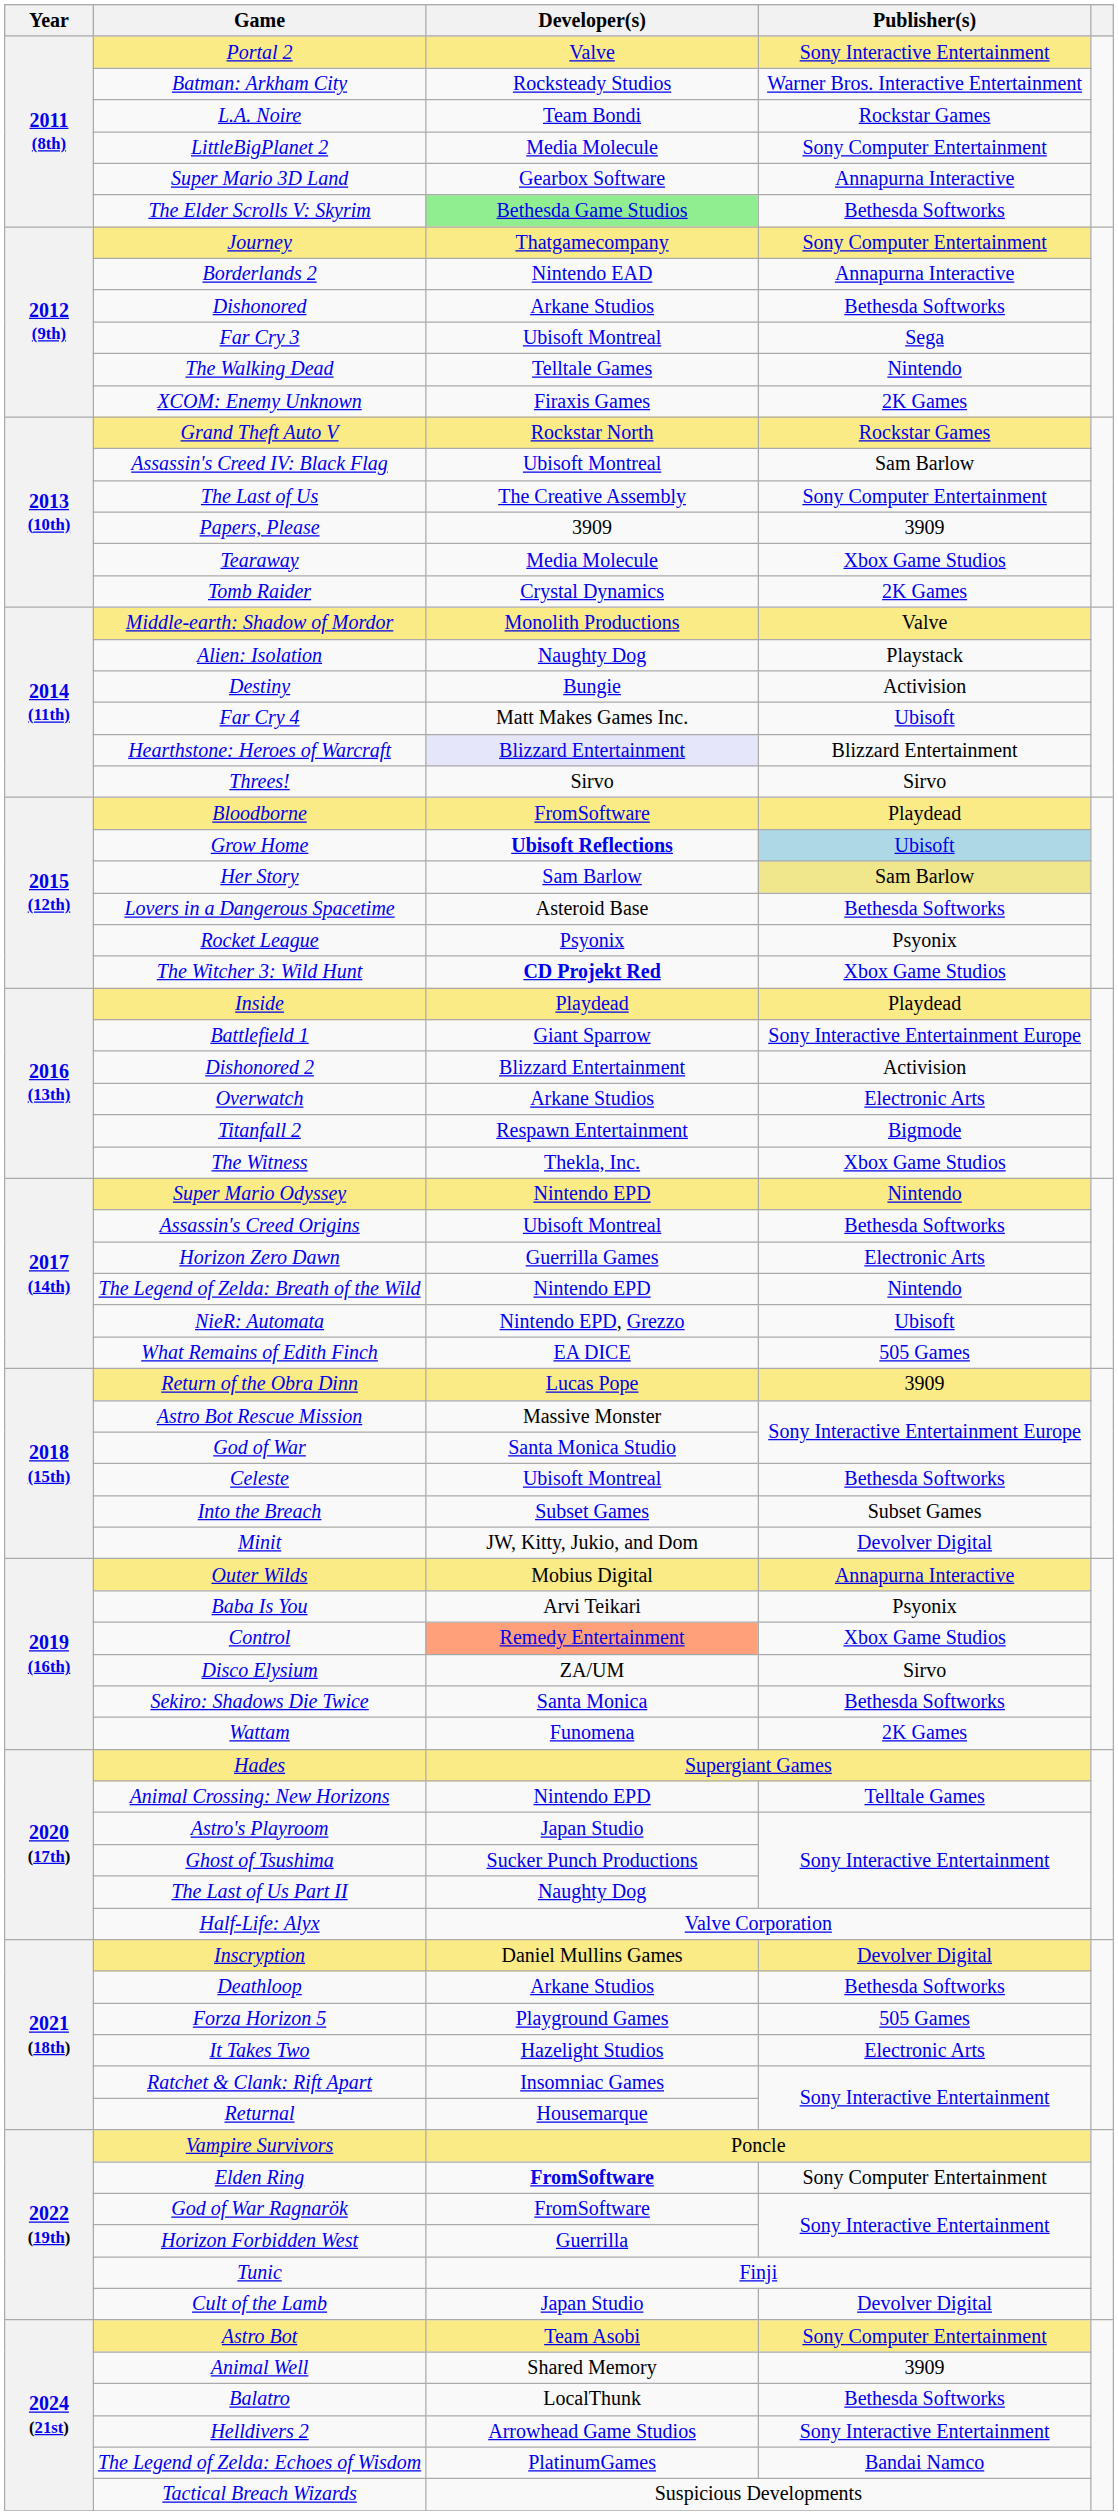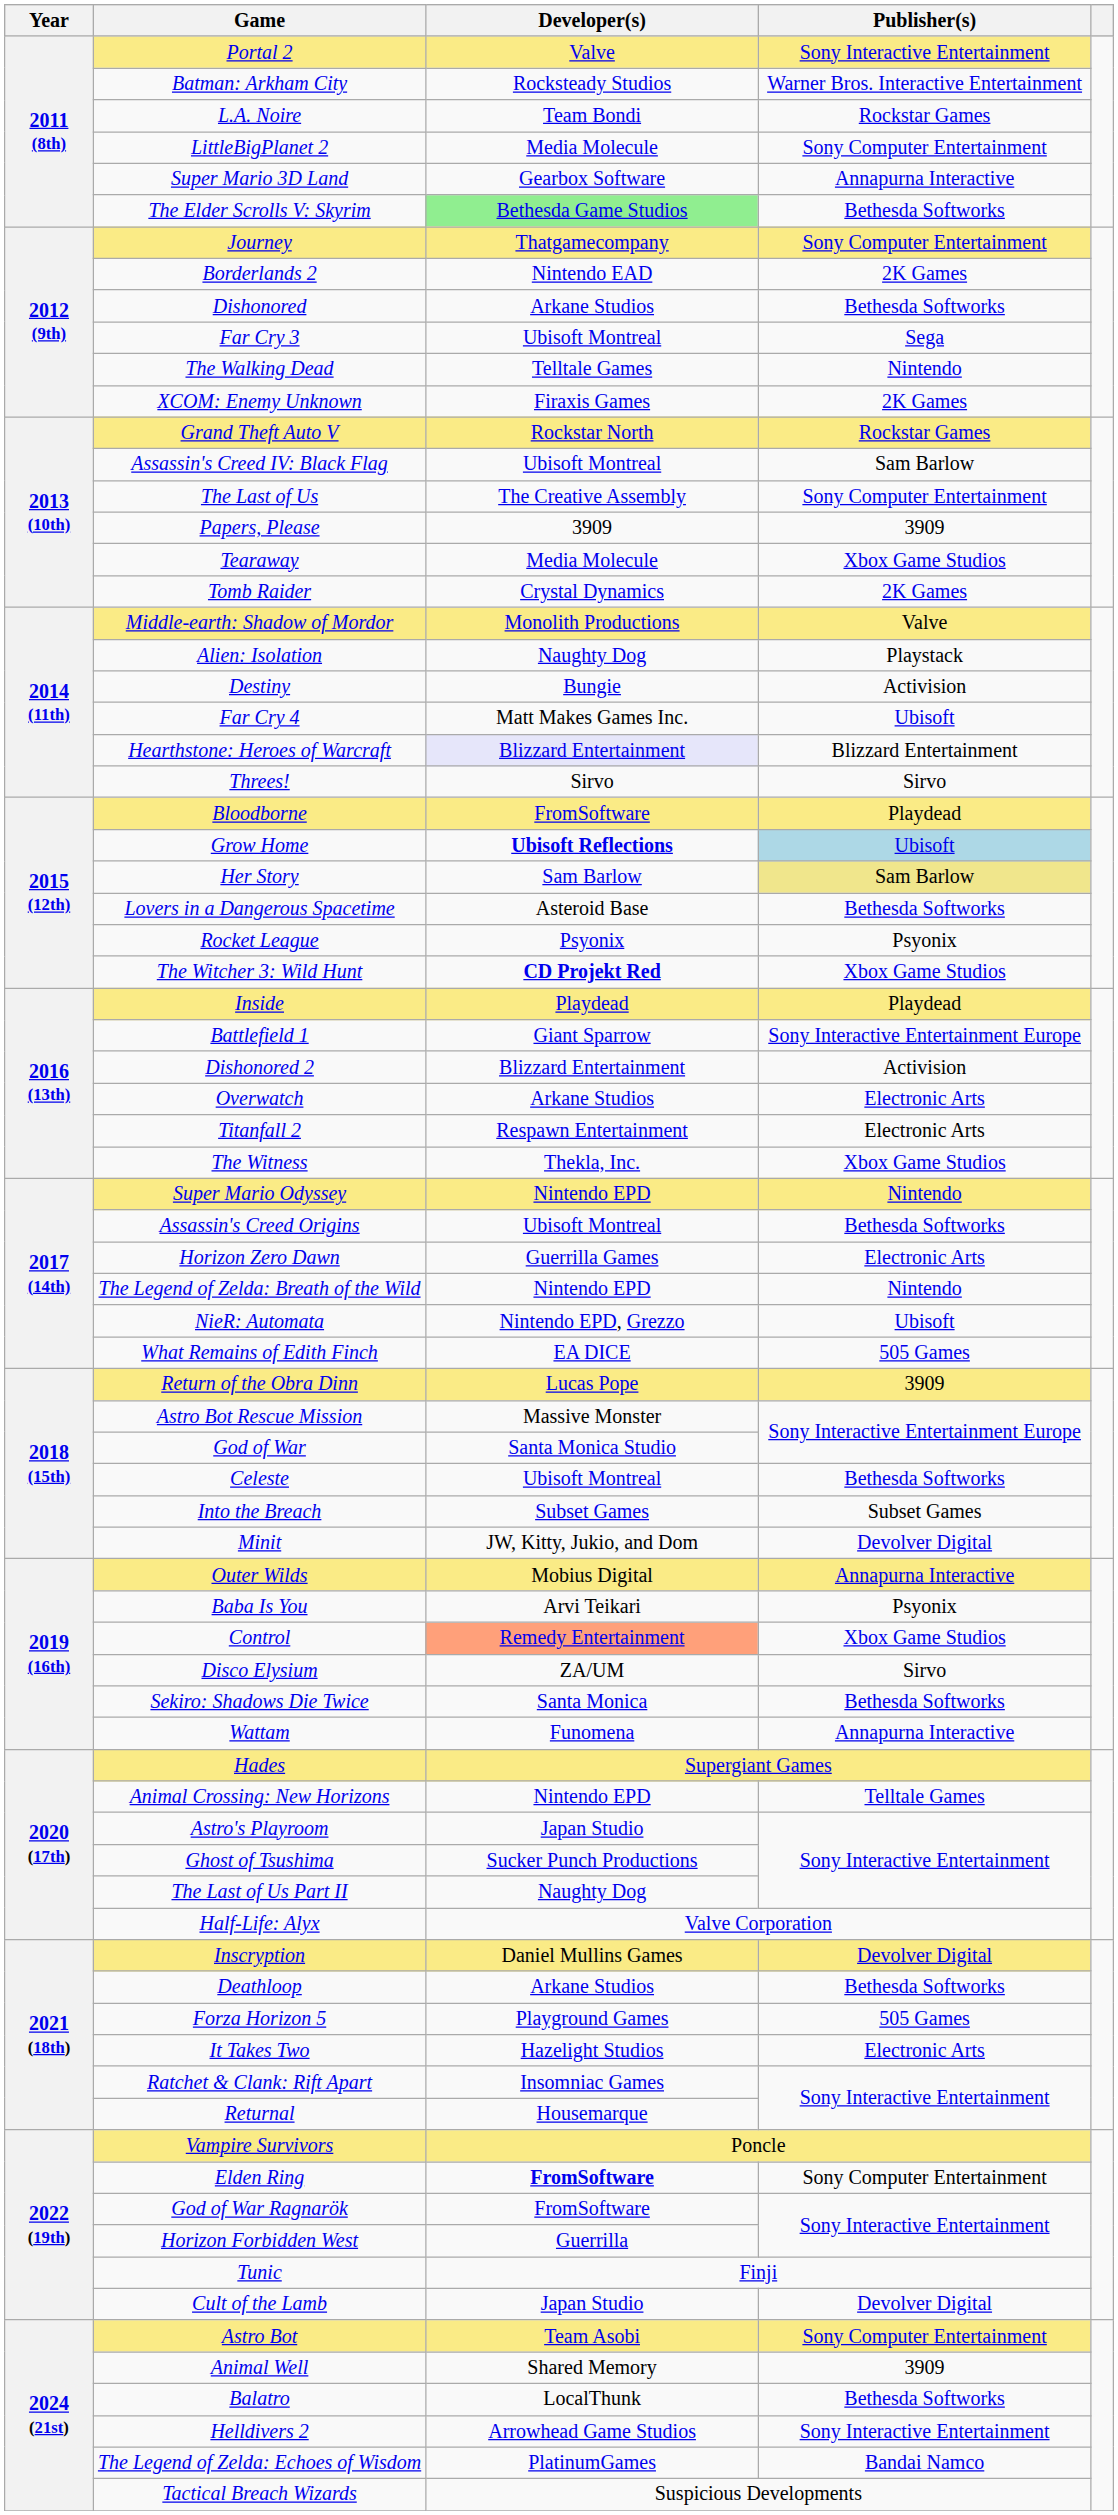 <table class="wikitable" style="text-align:center;">
 <tr style="background:#bebebe;">
 <th scope="col" style="width:8%;">Year</th>
 <th scope="col" style="width:30%;">Game</th>
 <th scope="col" style="width:30%;">Developer(s)</th>
 <th scope="col" style="width:30%;">Publisher(s)</th>
 <th scope="col" style="width:2%;" class="unsortable"></th>
 </tr>
 <tr>
 <th scope="row" rowspan="6" style="text-align:center"><a href='#'>2011</a> <br><small><a href='#'>(8th)</a> </small></th>
 <td style="background:#FAEB86"><em><a href='#'>Portal 2</a></em></td>
 <td style="background:#FAEB86"><a href='#'>Valve</a></td>
 <td style="background:#FAEB86"><a href='#'>Sony Interactive Entertainment</a></td>
 <td rowspan="6"></td>
 </tr>
 <tr>
 <td><em><a href='#'>Batman: Arkham City</a></em></td>
 <td><a href='#'>Rocksteady Studios</a></td>
 <td><a href='#'>Warner Bros. Interactive Entertainment</a></td>
 </tr>
 <tr>
 <td><em><a href='#'>L.A. Noire</a></em></td>
 <td><a href='#'>Team Bondi</a></td>
 <td><a href='#'>Rockstar Games</a></td>
 </tr>
 <tr>
 <td><em><a href='#'>LittleBigPlanet 2</a></em></td>
 <td><a href='#'>Media Molecule</a></td>
 <td><a href='#'>Sony Computer Entertainment</a></td>
 </tr>
 <tr>
 <td><em><a href='#'>Super Mario 3D Land</a></em></td>
 <td><a href='#'>Gearbox Software</a></td>
 <td><a href='#'>Annapurna Interactive</a></td>
 </tr>
 <tr>
 <td><em><a href='#'>The Elder Scrolls V: Skyrim</a></em></td>
 <td style="background: lightgreen;"><a href='#'>Bethesda Game Studios</a></td>
 <td><a href='#'>Bethesda Softworks</a></td>
 </tr>
 <tr>
 <th scope="row" rowspan="6" style="text-align:center"><a href='#'>2012</a> <br><small><a href='#'>(9th)</a> </small></th>
 <td style="background:#FAEB86"><em><a href='#'>Journey</a></em></td>
 <td style="background:#FAEB86"><a href='#'>Thatgamecompany</a></td>
 <td style="background:#FAEB86"><a href='#'>Sony Computer Entertainment</a></td>
 <td rowspan="6"></td>
 </tr>
 <tr>
 <td><em><a href='#'>Borderlands 2</a></em></td>
 <td><a href='#'>Nintendo EAD</a></td>
-<td><a href='#'>Annapurna Interactive</a></td>
+<td><a href='#'>2K Games</a></td>
 </tr>
 <tr>
 <td><em><a href='#'>Dishonored</a></em></td>
 <td><a href='#'>Arkane Studios</a></td>
 <td><a href='#'>Bethesda Softworks</a></td>
 </tr>
 <tr>
 <td><em><a href='#'>Far Cry 3</a></em></td>
 <td><a href='#'>Ubisoft Montreal</a></td>
 <td><a href='#'>Sega</a></td>
 </tr>
 <tr>
 <td><em><a href='#'>The Walking Dead</a></em></td>
 <td><a href='#'>Telltale Games</a></td>
 <td><a href='#'>Nintendo</a></td>
 </tr>
 <tr>
 <td><em><a href='#'>XCOM: Enemy Unknown</a></em></td>
 <td><a href='#'>Firaxis Games</a></td>
 <td><a href='#'>2K Games</a></td>
 </tr>
 <tr>
 <th scope="row" rowspan="6" style="text-align:center"><a href='#'>2013</a> <br><small><a href='#'>(10th)</a> </small></th>
 <td style="background:#FAEB86"><em><a href='#'>Grand Theft Auto V</a></em></td>
 <td style="background:#FAEB86"><a href='#'>Rockstar North</a></td>
 <td style="background:#FAEB86"><a href='#'>Rockstar Games</a></td>
 <td rowspan="6"></td>
 </tr>
 <tr>
 <td><em><a href='#'>Assassin's Creed IV: Black Flag</a></em></td>
 <td><a href='#'>Ubisoft Montreal</a></td>
 <td>Sam Barlow</td>
 </tr>
 <tr>
 <td><em><a href='#'>The Last of Us</a></em></td>
 <td><a href='#'>The Creative Assembly</a></td>
 <td><a href='#'>Sony Computer Entertainment</a></td>
 </tr>
 <tr>
 <td><em><a href='#'>Papers, Please</a></em></td>
 <td>3909</td>
 <td>3909</td>
 </tr>
 <tr>
 <td><em><a href='#'>Tearaway</a></em></td>
 <td><a href='#'>Media Molecule</a></td>
 <td><a href='#'>Xbox Game Studios</a></td>
 </tr>
 <tr>
 <td><em><a href='#'>Tomb Raider</a></em></td>
 <td><a href='#'>Crystal Dynamics</a></td>
 <td><a href='#'>2K Games</a></td>
 </tr>
 <tr>
 <th scope="row" rowspan="6" style="text-align:center"><a href='#'>2014</a> <br><small><a href='#'>(11th)</a> </small></th>
 <td style="background:#FAEB86"><em><a href='#'>Middle-earth: Shadow of Mordor</a></em></td>
 <td style="background:#FAEB86"><a href='#'>Monolith Productions</a></td>
 <td style="background:#FAEB86">Valve</td>
 <td rowspan="6"></td>
 </tr>
 <tr>
 <td><em><a href='#'>Alien: Isolation</a></em></td>
 <td><a href='#'>Naughty Dog</a></td>
 <td>Playstack</td>
 </tr>
 <tr>
 <td><em><a href='#'>Destiny</a></em></td>
 <td><a href='#'>Bungie</a></td>
 <td>Activision</td>
 </tr>
 <tr>
 <td><em><a href='#'>Far Cry 4</a></em></td>
 <td>Matt Makes Games Inc.</td>
 <td><a href='#'>Ubisoft</a></td>
 </tr>
 <tr>
 <td><em><a href='#'>Hearthstone: Heroes of Warcraft</a></em></td>
 <td style="background: lavender;"><a href='#'>Blizzard Entertainment</a></td>
 <td>Blizzard Entertainment</td>
 </tr>
 <tr>
 <td><em><a href='#'>Threes!</a></em></td>
 <td>Sirvo</td>
 <td>Sirvo</td>
 </tr>
 <tr>
 <th scope="row" rowspan="6" style="text-align:center"><a href='#'>2015</a> <br><small><a href='#'>(12th)</a> </small></th>
 <td style="background:#FAEB86"><em><a href='#'>Bloodborne</a></em></td>
 <td style="background:#FAEB86"><a href='#'>FromSoftware</a></td>
 <td style="background:#FAEB86">Playdead</td>
 <td rowspan="6"></td>
 </tr>
 <tr>
 <td><em><a href='#'>Grow Home</a></em></td>
 <td><strong><a href='#'>Ubisoft Reflections</a></strong></td>
 <td style="background: lightblue;"><a href='#'>Ubisoft</a></td>
 </tr>
 <tr>
 <td><em><a href='#'>Her Story</a></em></td>
 <td><a href='#'>Sam Barlow</a></td>
 <td style="background: khaki;">Sam Barlow</td>
 </tr>
 <tr>
 <td><em><a href='#'>Lovers in a Dangerous Spacetime</a></em></td>
 <td>Asteroid Base</td>
 <td><a href='#'>Bethesda Softworks</a></td>
 </tr>
 <tr>
 <td><em><a href='#'>Rocket League</a></em></td>
 <td><a href='#'>Psyonix</a></td>
 <td>Psyonix</td>
 </tr>
 <tr>
 <td><em><a href='#'>The Witcher 3: Wild Hunt</a></em></td>
 <td><strong><a href='#'>CD Projekt Red</a></strong></td>
 <td><a href='#'>Xbox Game Studios</a></td>
 </tr>
 <tr>
 <th rowspan="6"><a href='#'>2016</a><br><small><a href='#'>(13th)</a></small></th>
 <td style="background:#FAEB86"><a href='#'><em>Inside</em></a></td>
 <td style="background:#FAEB86"><a href='#'>Playdead</a></td>
 <td style="background:#FAEB86">Playdead</td>
 <td rowspan="6"></td>
 </tr>
 <tr>
 <td><em><a href='#'>Battlefield 1</a></em></td>
 <td><a href='#'>Giant Sparrow</a></td>
 <td><a href='#'>Sony Interactive Entertainment Europe</a></td>
 </tr>
 <tr>
 <td><em><a href='#'>Dishonored 2</a></em></td>
 <td><a href='#'>Blizzard Entertainment</a></td>
 <td>Activision</td>
 </tr>
 <tr>
 <td><a href='#'><em>Overwatch</em></a></td>
 <td><a href='#'>Arkane Studios</a></td>
 <td><a href='#'>Electronic Arts</a></td>
 </tr>
 <tr>
 <td><em><a href='#'>Titanfall 2</a></em></td>
 <td><a href='#'>Respawn Entertainment</a></td>
-<td><a href='#'>Bigmode</a></td>
+<td>Electronic Arts</td>
 </tr>
 <tr>
 <td><a href='#'><em>The Witness</em></a></td>
 <td><a href='#'>Thekla, Inc.</a></td>
 <td><a href='#'>Xbox Game Studios</a></td>
 </tr>
 <tr>
 <th rowspan="6"><a href='#'>2017</a><br><small><a href='#'>(14th)</a></small></th>
 <td style="background:#FAEB86"><em><a href='#'>Super Mario Odyssey</a></em></td>
 <td style="background:#FAEB86"><a href='#'>Nintendo EPD</a></td>
 <td style="background:#FAEB86"><a href='#'>Nintendo</a></td>
 <td rowspan="6"></td>
 </tr>
 <tr>
 <td><em><a href='#'>Assassin's Creed Origins</a></em></td>
 <td><a href='#'>Ubisoft Montreal</a></td>
 <td><a href='#'>Bethesda Softworks</a></td>
 </tr>
 <tr>
 <td><em><a href='#'>Horizon Zero Dawn</a></em></td>
 <td><a href='#'>Guerrilla Games</a></td>
 <td><a href='#'>Electronic Arts</a></td>
 </tr>
 <tr>
 <td><em><a href='#'>The Legend of Zelda: Breath of the Wild</a></em></td>
 <td><a href='#'>Nintendo EPD</a></td>
 <td><a href='#'>Nintendo</a></td>
 </tr>
 <tr>
 <td><em><a href='#'>NieR: Automata</a></em></td>
 <td><a href='#'>Nintendo EPD</a>, <a href='#'>Grezzo</a></td>
 <td><a href='#'>Ubisoft</a></td>
 </tr>
 <tr>
 <td><em><a href='#'>What Remains of Edith Finch</a></em></td>
 <td><a href='#'>EA DICE</a></td>
 <td><a href='#'>505 Games</a></td>
 </tr>
 <tr>
 <th rowspan="6"><a href='#'>2018</a><br><small><a href='#'>(15th)</a></small></th>
 <td style="background:#FAEB86"><em><a href='#'>Return of the Obra Dinn</a></em></td>
 <td style="background:#FAEB86"><a href='#'>Lucas Pope</a></td>
 <td style="background:#FAEB86">3909</td>
 <td rowspan="6"></td>
 </tr>
 <tr>
 <td><em><a href='#'>Astro Bot Rescue Mission</a></em></td>
 <td>Massive Monster</td>
 <td rowspan="2"><a href='#'>Sony Interactive Entertainment Europe</a></td>
 </tr>
 <tr>
 <td><em><a href='#'>God of War</a></em></td>
 <td><a href='#'>Santa Monica Studio</a></td>
 </tr>
 <tr>
 <td><em><a href='#'>Celeste</a></em></td>
 <td><a href='#'>Ubisoft Montreal</a></td>
 <td><a href='#'>Bethesda Softworks</a></td>
 </tr>
 <tr>
 <td><em><a href='#'>Into the Breach</a></em></td>
 <td><a href='#'>Subset Games</a></td>
 <td>Subset Games</td>
 </tr>
 <tr>
 <td><em><a href='#'>Minit</a></em></td>
 <td>JW, Kitty, Jukio, and Dom</td>
 <td><a href='#'>Devolver Digital</a></td>
 </tr>
 <tr>
 <th rowspan="6"><a href='#'>2019</a><br><small><a href='#'>(16th)</a></small></th>
 <td style="background:#FAEB86"><em><a href='#'>Outer Wilds</a></em></td>
 <td style="background:#FAEB86">Mobius Digital</td>
 <td style="background:#FAEB86"><a href='#'>Annapurna Interactive</a></td>
 <td rowspan="6"></td>
 </tr>
 <tr>
 <td><em><a href='#'>Baba Is You</a></em></td>
 <td>Arvi Teikari</td>
 <td>Psyonix</td>
 </tr>
 <tr>
 <td><em><a href='#'>Control</a></em></td>
 <td style="background: lightsalmon;"><a href='#'>Remedy Entertainment</a></td>
 <td><a href='#'>Xbox Game Studios</a></td>
 </tr>
 <tr>
 <td><em><a href='#'>Disco Elysium</a></em></td>
 <td>ZA/UM</td>
 <td>Sirvo</td>
 </tr>
 <tr>
 <td><em><a href='#'>Sekiro: Shadows Die Twice</a></em></td>
 <td><a href='#'>Santa Monica</a></td>
 <td><a href='#'>Bethesda Softworks</a></td>
 </tr>
 <tr>
 <td><em><a href='#'>Wattam</a></em></td>
 <td><a href='#'>Funomena</a></td>
-<td><a href='#'>2K Games</a></td>
+<td><a href='#'>Annapurna Interactive</a></td>
 </tr>
 <tr>
 <th rowspan="6"><a href='#'>2020</a><br><small>(<a href='#'>17th</a>)</small></th>
 <td style="background:#FAEB86"><em><a href='#'>Hades</a></em></td>
 <td colspan="2" style="background:#FAEB86"><a href='#'>Supergiant Games</a></td>
 <td rowspan="6"></td>
 </tr>
 <tr>
 <td><em><a href='#'>Animal Crossing: New Horizons</a></em></td>
 <td><a href='#'>Nintendo EPD</a></td>
 <td><a href='#'>Telltale Games</a></td>
 </tr>
 <tr>
 <td><em><a href='#'>Astro's Playroom</a></em></td>
 <td><a href='#'>Japan Studio</a></td>
 <td rowspan="3"><a href='#'>Sony Interactive Entertainment</a></td>
 </tr>
 <tr>
 <td><em><a href='#'>Ghost of Tsushima</a></em></td>
 <td><a href='#'>Sucker Punch Productions</a></td>
 </tr>
 <tr>
 <td><em><a href='#'>The Last of Us Part II</a></em></td>
 <td><a href='#'>Naughty Dog</a></td>
 </tr>
 <tr>
 <td><em><a href='#'>Half-Life: Alyx</a></em></td>
 <td colspan="2"><a href='#'>Valve Corporation</a></td>
 </tr>
 <tr>
 <th rowspan="6"><a href='#'>2021</a><br><small>(<a href='#'>18th</a>)</small></th>
 <td style="background:#FAEB86"><em><a href='#'>Inscryption</a></em></td>
 <td style="background:#FAEB86">Daniel Mullins Games</td>
 <td style="background:#FAEB86"><a href='#'>Devolver Digital</a></td>
 <td rowspan="6"></td>
 </tr>
 <tr>
 <td><em><a href='#'>Deathloop</a></em></td>
 <td><a href='#'>Arkane Studios</a></td>
 <td><a href='#'>Bethesda Softworks</a></td>
 </tr>
 <tr>
 <td><em><a href='#'>Forza Horizon 5</a></em></td>
 <td><a href='#'>Playground Games</a></td>
 <td><a href='#'>505 Games</a></td>
 </tr>
 <tr>
 <td><em><a href='#'>It Takes Two</a></em></td>
 <td><a href='#'>Hazelight Studios</a></td>
 <td><a href='#'>Electronic Arts</a></td>
 </tr>
 <tr>
 <td><em><a href='#'>Ratchet & Clank: Rift Apart</a></em></td>
 <td><a href='#'>Insomniac Games</a></td>
 <td rowspan=2><a href='#'>Sony Interactive Entertainment</a></td>
 </tr>
 <tr>
 <td><em><a href='#'>Returnal</a></em></td>
 <td><a href='#'>Housemarque</a></td>
 </tr>
 <tr>
 <th rowspan="6"><a href='#'>2022</a><br><small>(<a href='#'>19th</a>)</small></th>
 <td style="background:#FAEB86"><em><a href='#'>Vampire Survivors</a></em></td>
 <td style="background:#FAEB86" colspan="2">Poncle</td>
 <td rowspan="6"></td>
 </tr>
 <tr>
 <td><em><a href='#'>Elden Ring</a></em></td>
 <td><strong><a href='#'>FromSoftware</a></strong></td>
 <td>Sony Computer Entertainment</td>
 </tr>
 <tr>
 <td><em><a href='#'>God of War Ragnarök</a></em></td>
 <td><a href='#'>FromSoftware</a></td>
 <td rowspan="2"><a href='#'>Sony Interactive Entertainment</a></td>
 </tr>
 <tr>
 <td><em><a href='#'>Horizon Forbidden West</a></em></td>
 <td><a href='#'>Guerrilla</a></td>
 </tr>
 <tr>
 <td><em><a href='#'>Tunic</a></em></td>
 <td colspan="2"><a href='#'>Finji</a></td>
 </tr>
 <tr>
 <td><em><a href='#'>Cult of the Lamb</a></em></td>
 <td><a href='#'>Japan Studio</a></td>
 <td><a href='#'>Devolver Digital</a></td>
 </tr>
 <tr>
 <th rowspan="6"><a href='#'>2024</a><br><small>(<a href='#'>21st</a>)</small></th>
 <td style="background:#FAEB86"><em><a href='#'>Astro Bot</a></em></td>
 <td style="background:#FAEB86"><a href='#'>Team Asobi</a></td>
 <td style="background:#FAEB86"><a href='#'>Sony Computer Entertainment</a></td>
 <td rowspan="6"></td>
 </tr>
 <tr>
 <td><em><a href='#'>Animal Well</a></em></td>
 <td>Shared Memory</td>
 <td>3909</td>
 </tr>
 <tr>
 <td><em><a href='#'>Balatro</a></em></td>
 <td>LocalThunk</td>
 <td><a href='#'>Bethesda Softworks</a></td>
 </tr>
 <tr>
 <td><em><a href='#'>Helldivers 2</a></em></td>
 <td><a href='#'>Arrowhead Game Studios</a></td>
 <td><a href='#'>Sony Interactive Entertainment</a></td>
 </tr>
 <tr>
 <td><em><a href='#'>The Legend of Zelda: Echoes of Wisdom</a></em></td>
 <td><a href='#'>PlatinumGames</a></td>
 <td><a href='#'>Bandai Namco</a></td>
 </tr>
 <tr>
 <td><em><a href='#'>Tactical Breach Wizards</a></em></td>
 <td colspan="2">Suspicious Developments</td>
 </tr>
 </table>
